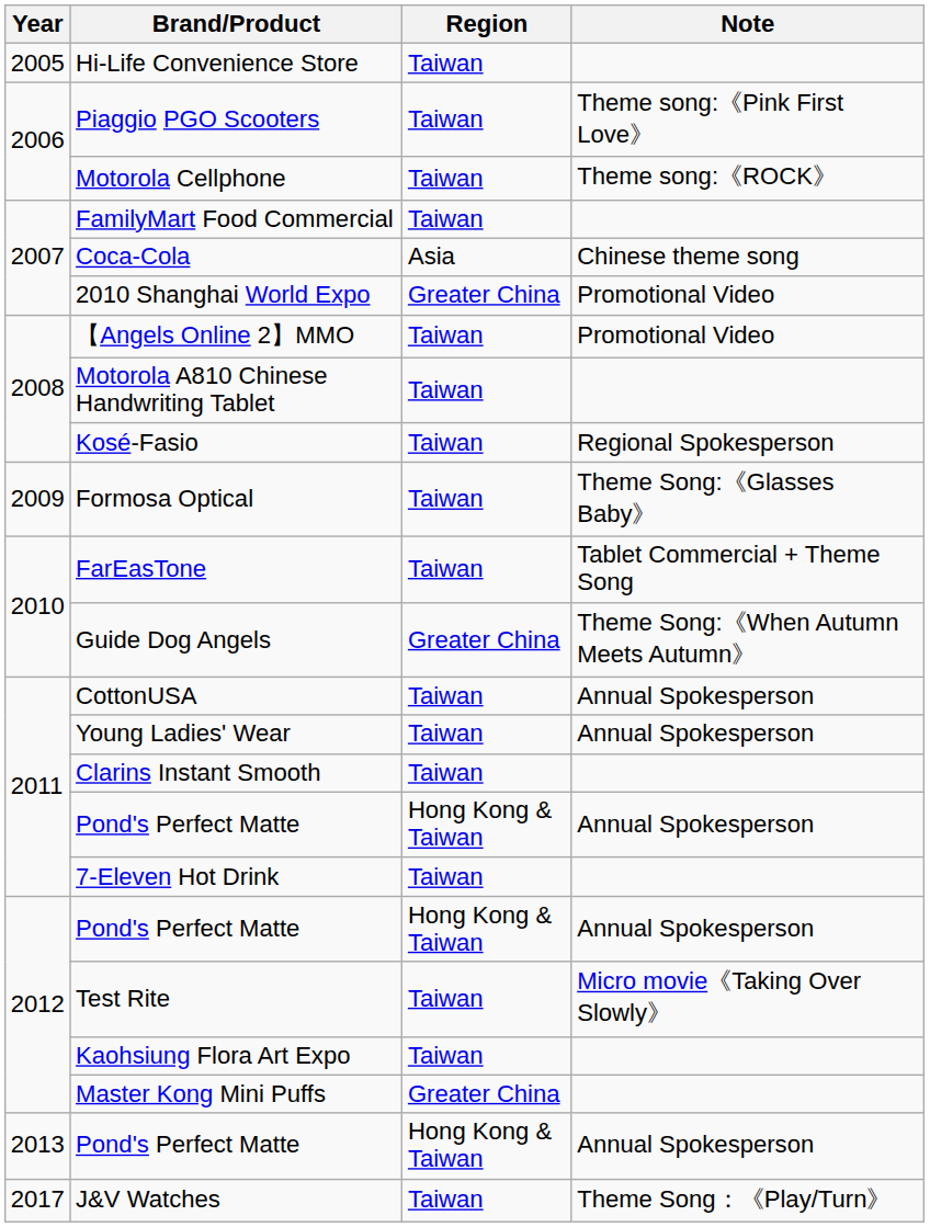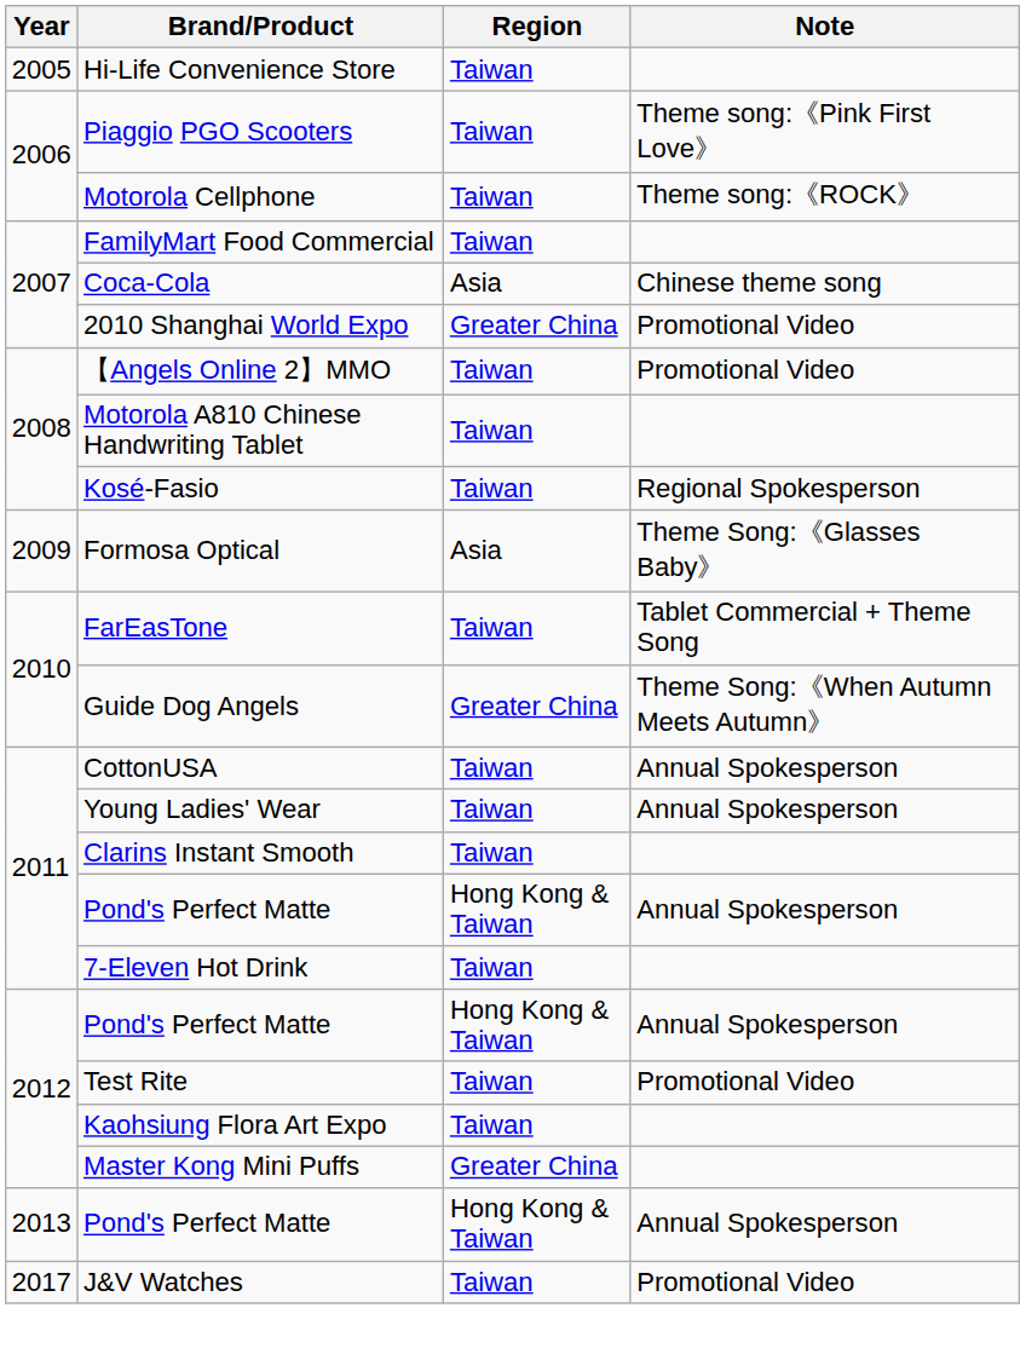 <table class="wikitable">
 <tr>
 <th>Year</th>
 <th>Brand/Product</th>
 <th>Region</th>
 <th>Note</th>
 </tr>
 <tr>
 <td>2005</td>
 <td>Hi-Life Convenience Store</td>
 <td><a href='#'>Taiwan</a></td>
 <td></td>
 </tr>
 <tr>
 <td rowspan="2">2006</td>
 <td><a href='#'>Piaggio</a> <a href='#'>PGO Scooters</a></td>
 <td><a href='#'>Taiwan</a></td>
 <td>Theme song:《Pink First Love》</td>
 </tr>
 <tr>
 <td><a href='#'>Motorola</a> Cellphone</td>
 <td><a href='#'>Taiwan</a></td>
 <td>Theme song:《ROCK》</td>
 </tr>
 <tr>
 <td rowspan="3">2007</td>
 <td><a href='#'>FamilyMart</a> Food Commercial</td>
 <td><a href='#'>Taiwan</a></td>
 <td></td>
 </tr>
 <tr>
 <td><a href='#'>Coca-Cola</a></td>
 <td>Asia</td>
 <td>Chinese theme song</td>
 </tr>
 <tr>
 <td>2010 Shanghai <a href='#'>World Expo</a></td>
 <td><a href='#'>Greater China</a></td>
 <td>Promotional Video</td>
 </tr>
 <tr>
 <td rowspan="3">2008</td>
 <td>【<a href='#'>Angels Online</a> 2】MMO</td>
 <td><a href='#'>Taiwan</a></td>
 <td>Promotional Video</td>
 </tr>
 <tr>
 <td><a href='#'>Motorola</a> A810 Chinese Handwriting Tablet</td>
 <td><a href='#'>Taiwan</a></td>
 <td></td>
 </tr>
 <tr>
 <td><a href='#'>Kosé</a>-Fasio</td>
 <td><a href='#'>Taiwan</a></td>
 <td>Regional Spokesperson</td>
 </tr>
 <tr>
 <td>2009</td>
 <td>Formosa Optical</td>
-<td><a href='#'>Taiwan</a></td>
+<td>Asia</td>
 <td>Theme Song:《Glasses Baby》</td>
 </tr>
 <tr>
 <td rowspan="2">2010</td>
 <td><a href='#'>FarEasTone</a></td>
 <td><a href='#'>Taiwan</a></td>
 <td>Tablet Commercial + Theme Song</td>
 </tr>
 <tr>
 <td>Guide Dog Angels</td>
 <td><a href='#'>Greater China</a></td>
 <td>Theme Song:《When Autumn Meets Autumn》</td>
 </tr>
 <tr>
 <td rowspan="5">2011</td>
 <td>CottonUSA</td>
 <td><a href='#'>Taiwan</a></td>
 <td>Annual Spokesperson</td>
 </tr>
 <tr>
 <td>Young Ladies' Wear</td>
 <td><a href='#'>Taiwan</a></td>
 <td>Annual Spokesperson</td>
 </tr>
 <tr>
 <td><a href='#'>Clarins</a> Instant Smooth</td>
 <td><a href='#'>Taiwan</a></td>
 <td></td>
 </tr>
 <tr>
 <td><a href='#'>Pond's</a> Perfect Matte</td>
 <td>Hong Kong & <a href='#'>Taiwan</a></td>
 <td>Annual Spokesperson</td>
 </tr>
 <tr>
 <td><a href='#'>7-Eleven</a> Hot Drink</td>
 <td><a href='#'>Taiwan</a></td>
 <td></td>
 </tr>
 <tr>
 <td rowspan="4">2012</td>
 <td><a href='#'>Pond's</a> Perfect Matte</td>
 <td>Hong Kong & <a href='#'>Taiwan</a></td>
 <td>Annual Spokesperson</td>
 </tr>
 <tr>
 <td>Test Rite</td>
 <td><a href='#'>Taiwan</a></td>
-<td><a href='#'>Micro movie</a>《Taking Over Slowly》</td>
+<td>Promotional Video</td>
 </tr>
 <tr>
 <td><a href='#'>Kaohsiung</a> Flora Art Expo</td>
 <td><a href='#'>Taiwan</a></td>
 <td></td>
 </tr>
 <tr>
 <td><a href='#'>Master Kong</a> Mini Puffs</td>
 <td><a href='#'>Greater China</a></td>
 <td></td>
 </tr>
 <tr>
 <td>2013</td>
 <td><a href='#'>Pond's</a> Perfect Matte</td>
 <td>Hong Kong & <a href='#'>Taiwan</a></td>
 <td>Annual Spokesperson</td>
 </tr>
 <tr>
 <td>2017</td>
 <td>J&V Watches</td>
 <td><a href='#'>Taiwan</a></td>
-<td>Theme Song：《Play/Turn》</td>
+<td>Promotional Video</td>
 </tr>
 </table>
